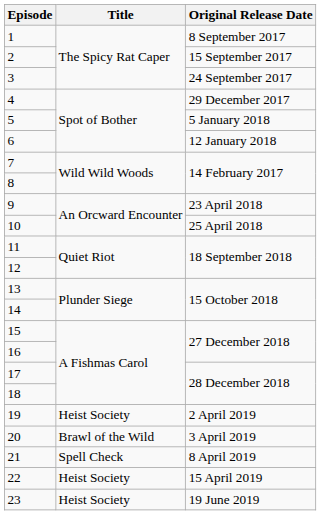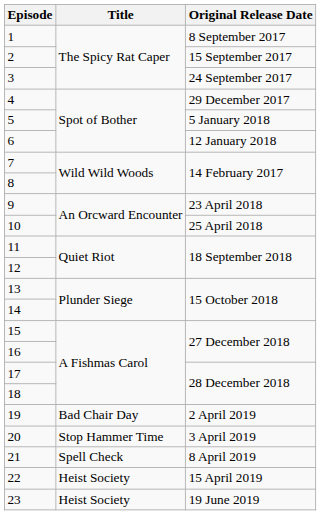 <table class="wikitable">
 <tr>
 <th>Episode</th>
 <th>Title</th>
 <th>Original Release Date</th>
 </tr>
 <tr>
 <td>1</td>
 <td rowspan=3>The Spicy Rat Caper</td>
 <td>8 September 2017</td>
 </tr>
 <tr>
 <td>2</td>
 <td>15 September 2017</td>
 </tr>
 <tr>
 <td>3</td>
 <td>24 September 2017</td>
 </tr>
 <tr>
 <td>4</td>
 <td rowspan=3>Spot of Bother</td>
 <td>29 December 2017</td>
 </tr>
 <tr>
 <td>5</td>
 <td>5 January 2018</td>
 </tr>
 <tr>
 <td>6</td>
 <td>12 January 2018</td>
 </tr>
 <tr>
 <td>7</td>
 <td rowspan=2>Wild Wild Woods</td>
 <td rowspan=2>14 February 2017</td>
 </tr>
 <tr>
 <td>8</td>
 </tr>
 <tr>
 <td>9</td>
 <td rowspan=2>An Orcward Encounter</td>
 <td>23 April 2018</td>
 </tr>
 <tr>
 <td>10</td>
 <td>25 April 2018</td>
 </tr>
 <tr>
 <td>11</td>
 <td rowspan=2>Quiet Riot</td>
 <td rowspan=2>18 September 2018</td>
 </tr>
 <tr>
 <td>12</td>
 </tr>
 <tr>
 <td>13</td>
 <td rowspan=2>Plunder Siege</td>
 <td rowspan=2>15 October 2018</td>
 </tr>
 <tr>
 <td>14</td>
 </tr>
 <tr>
 <td>15</td>
 <td rowspan=4>A Fishmas Carol</td>
 <td rowspan=2>27 December 2018</td>
 </tr>
 <tr>
 <td>16</td>
 </tr>
 <tr>
 <td>17</td>
 <td rowspan=2>28 December 2018</td>
 </tr>
 <tr>
 <td>18</td>
 </tr>
 <tr>
 <td>19</td>
-<td>Heist Society</td>
+<td>Bad Chair Day</td>
 <td>2 April 2019</td>
 </tr>
 <tr>
 <td>20</td>
-<td>Brawl of the Wild</td>
+<td>Stop Hammer Time</td>
 <td>3 April 2019</td>
 </tr>
 <tr>
 <td>21</td>
 <td>Spell Check</td>
 <td>8 April 2019</td>
 </tr>
 <tr>
 <td>22</td>
 <td>Heist Society</td>
 <td>15 April 2019</td>
 </tr>
 <tr>
 <td>23</td>
 <td>Heist Society</td>
 <td>19 June 2019</td>
 </tr>
 </table>
